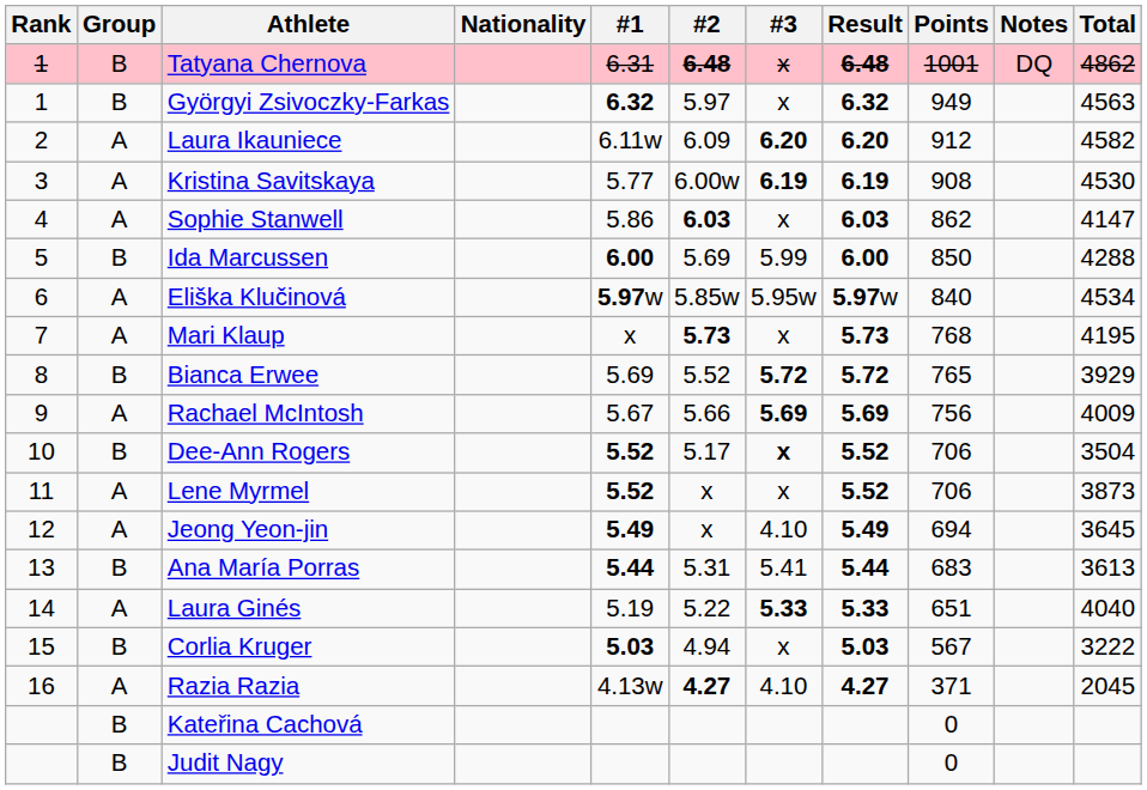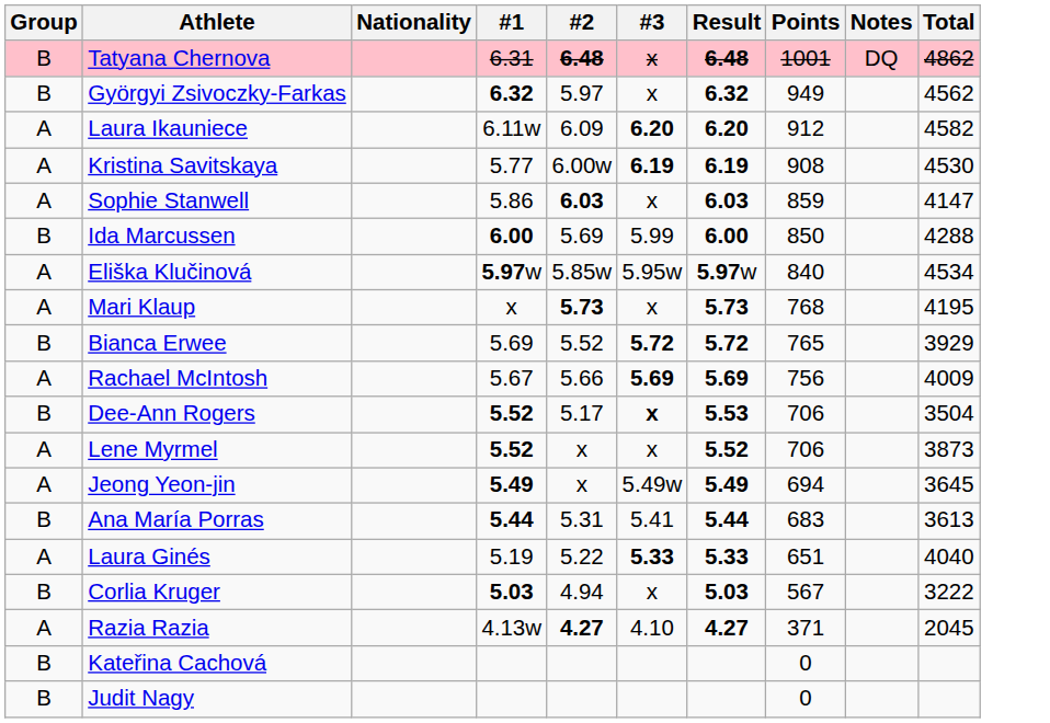 <table class="wikitable sortable" style="text-align:center">
 <tr>
-<th>Rank</th>
 <th>Group</th>
 <th>Athlete</th>
 <th>Nationality</th>
 <th>#1</th>
 <th>#2</th>
 <th>#3</th>
 <th>Result</th>
 <th>Points</th>
 <th>Notes</th>
 <th>Total</th>
 </tr>
 <tr bgcolor=pink>
-<td><s>1 </s></td>
 <td>B</td>
 <td align=left><a href='#'>Tatyana Chernova</a></td>
 <td align=left></td>
 <td><s>6.31 </s></td>
 <td><s><strong>6.48</strong> </s></td>
 <td><s>x </s></td>
 <td><s><strong>6.48</strong> </s></td>
 <td><s>1001 </s></td>
 <td>DQ</td>
 <td><s>4862</s></td>
 </tr>
 <tr>
-<td>1</td>
 <td>B</td>
 <td align=left><a href='#'>Györgyi Zsivoczky-Farkas</a></td>
 <td align=left></td>
 <td><strong>6.32</strong></td>
 <td>5.97</td>
 <td>x</td>
 <td><strong>6.32</strong></td>
 <td>949</td>
 <td></td>
-<td>4563</td>
+<td>4562</td>
 </tr>
 <tr>
-<td>2</td>
 <td>A</td>
 <td align=left><a href='#'>Laura Ikauniece</a></td>
 <td align=left></td>
 <td>6.11w</td>
 <td>6.09</td>
 <td><strong>6.20</strong></td>
 <td><strong>6.20</strong></td>
 <td>912</td>
 <td></td>
 <td>4582</td>
 </tr>
 <tr>
-<td>3</td>
 <td>A</td>
 <td align=left><a href='#'>Kristina Savitskaya</a></td>
 <td align=left></td>
 <td>5.77</td>
 <td>6.00w</td>
 <td><strong>6.19</strong></td>
 <td><strong>6.19</strong></td>
 <td>908</td>
 <td></td>
 <td>4530</td>
 </tr>
 <tr>
-<td>4</td>
 <td>A</td>
 <td align=left><a href='#'>Sophie Stanwell</a></td>
 <td align=left></td>
 <td>5.86</td>
 <td><strong>6.03</strong></td>
 <td>x</td>
 <td><strong>6.03</strong></td>
-<td>862</td>
+<td>859</td>
 <td></td>
 <td>4147</td>
 </tr>
 <tr>
-<td>5</td>
 <td>B</td>
 <td align=left><a href='#'>Ida Marcussen</a></td>
 <td align=left></td>
 <td><strong>6.00</strong></td>
 <td>5.69</td>
 <td>5.99</td>
 <td><strong>6.00</strong></td>
 <td>850</td>
 <td></td>
 <td>4288</td>
 </tr>
 <tr>
-<td>6</td>
 <td>A</td>
 <td align=left><a href='#'>Eliška Klučinová</a></td>
 <td align=left></td>
 <td><strong>5.97</strong>w</td>
 <td>5.85w</td>
 <td>5.95w</td>
 <td><strong>5.97</strong>w</td>
 <td>840</td>
 <td></td>
 <td>4534</td>
 </tr>
 <tr>
-<td>7</td>
 <td>A</td>
 <td align=left><a href='#'>Mari Klaup</a></td>
 <td align=left></td>
 <td>x</td>
 <td><strong>5.73</strong></td>
 <td>x</td>
 <td><strong>5.73</strong></td>
 <td>768</td>
 <td></td>
 <td>4195</td>
 </tr>
 <tr>
-<td>8</td>
 <td>B</td>
 <td align=left><a href='#'>Bianca Erwee</a></td>
 <td align=left></td>
 <td>5.69</td>
 <td>5.52</td>
 <td><strong>5.72</strong></td>
 <td><strong>5.72</strong></td>
 <td>765</td>
 <td></td>
 <td>3929</td>
 </tr>
 <tr>
-<td>9</td>
 <td>A</td>
 <td align=left><a href='#'>Rachael McIntosh</a></td>
 <td align=left></td>
 <td>5.67</td>
 <td>5.66</td>
 <td><strong>5.69</strong></td>
 <td><strong>5.69</strong></td>
 <td>756</td>
 <td></td>
 <td>4009</td>
 </tr>
 <tr>
-<td>10</td>
 <td>B</td>
 <td align=left><a href='#'>Dee-Ann Rogers</a></td>
 <td align=left></td>
 <td><strong>5.52</strong></td>
 <td>5.17</td>
 <td><strong>x</strong></td>
-<td><strong>5.52</strong></td>
+<td><strong>5.53</strong></td>
 <td>706</td>
 <td></td>
 <td>3504</td>
 </tr>
 <tr>
-<td>11</td>
 <td>A</td>
 <td align=left><a href='#'>Lene Myrmel</a></td>
 <td align=left></td>
 <td><strong>5.52</strong></td>
 <td>x</td>
 <td>x</td>
 <td><strong>5.52</strong></td>
 <td>706</td>
 <td></td>
 <td>3873</td>
 </tr>
 <tr>
-<td>12</td>
 <td>A</td>
 <td align=left><a href='#'>Jeong Yeon-jin</a></td>
 <td align=left></td>
 <td><strong>5.49</strong></td>
 <td>x</td>
-<td>4.10</td>
+<td>5.49w</td>
 <td><strong>5.49</strong></td>
 <td>694</td>
 <td></td>
 <td>3645</td>
 </tr>
 <tr>
-<td>13</td>
 <td>B</td>
 <td align=left><a href='#'>Ana María Porras</a></td>
 <td align=left></td>
 <td><strong>5.44</strong></td>
 <td>5.31</td>
 <td>5.41</td>
 <td><strong>5.44</strong></td>
 <td>683</td>
 <td></td>
 <td>3613</td>
 </tr>
 <tr>
-<td>14</td>
 <td>A</td>
 <td align=left><a href='#'>Laura Ginés</a></td>
 <td align=left></td>
 <td>5.19</td>
 <td>5.22</td>
 <td><strong>5.33</strong></td>
 <td><strong>5.33</strong></td>
 <td>651</td>
 <td></td>
 <td>4040</td>
 </tr>
 <tr>
-<td>15</td>
 <td>B</td>
 <td align=left><a href='#'>Corlia Kruger</a></td>
 <td align=left></td>
 <td><strong>5.03</strong></td>
 <td>4.94</td>
 <td>x</td>
 <td><strong>5.03</strong></td>
 <td>567</td>
 <td></td>
 <td>3222</td>
 </tr>
 <tr>
-<td>16</td>
 <td>A</td>
 <td align=left><a href='#'>Razia Razia</a></td>
 <td align=left></td>
 <td>4.13w</td>
 <td><strong>4.27</strong></td>
 <td>4.10</td>
 <td><strong>4.27</strong></td>
 <td>371</td>
 <td></td>
 <td>2045</td>
 </tr>
 <tr>
-<td></td>
 <td>B</td>
 <td align=left><a href='#'>Kateřina Cachová</a></td>
 <td align=left></td>
 <td></td>
 <td></td>
 <td></td>
 <td><strong></strong></td>
 <td>0</td>
 <td></td>
 <td></td>
 </tr>
 <tr>
-<td></td>
 <td>B</td>
 <td align=left><a href='#'>Judit Nagy</a></td>
 <td align=left></td>
 <td></td>
 <td></td>
 <td></td>
 <td><strong></strong></td>
 <td>0</td>
 <td></td>
 <td></td>
 </tr>
 </table>
